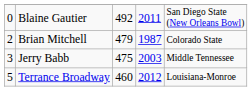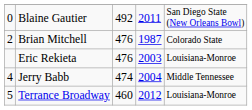 <table class="wikitable">
 <tr>
 </tr>
 <tr>
 <td>0</td>
 <td>Blaine Gautier</td>
 <td><abbr>492</abbr></td>
 <td><a href='#'>2011</a></td>
 <td style="font-size:80%;">San Diego State<br>(<a href='#'>New Orleans Bowl</a>)</td>
 </tr>
 <tr>
 <td>2</td>
 <td>Brian Mitchell</td>
-<td><abbr>479</abbr></td>
+<td><abbr>476</abbr></td>
 <td><a href='#'>1987</a></td>
 <td style="font-size:80%;">Colorado State</td>
 </tr>
 <tr>
-<td>3</td>
+<td></td>
+<td>Eric Rekieta</td>
+<td><abbr>476</abbr></td>
+<td><a href='#'>2003</a></td>
+<td style="font-size:80%;">Louisiana-Monroe</td>
+</tr>
+<tr>
+<td>4</td>
 <td>Jerry Babb</td>
-<td><abbr>475</abbr></td>
-<td><a href='#'>2003</a></td>
+<td><abbr>474</abbr></td>
+<td><a href='#'>2004</a></td>
 <td style="font-size:80%;">Middle Tennessee</td>
 </tr>
 <tr>
 <td>5</td>
 <td><a href='#'>Terrance Broadway</a></td>
 <td><abbr>460</abbr></td>
 <td><a href='#'>2012</a></td>
 <td style="font-size:80%;">Louisiana-Monroe</td>
 </tr>
 </table>
